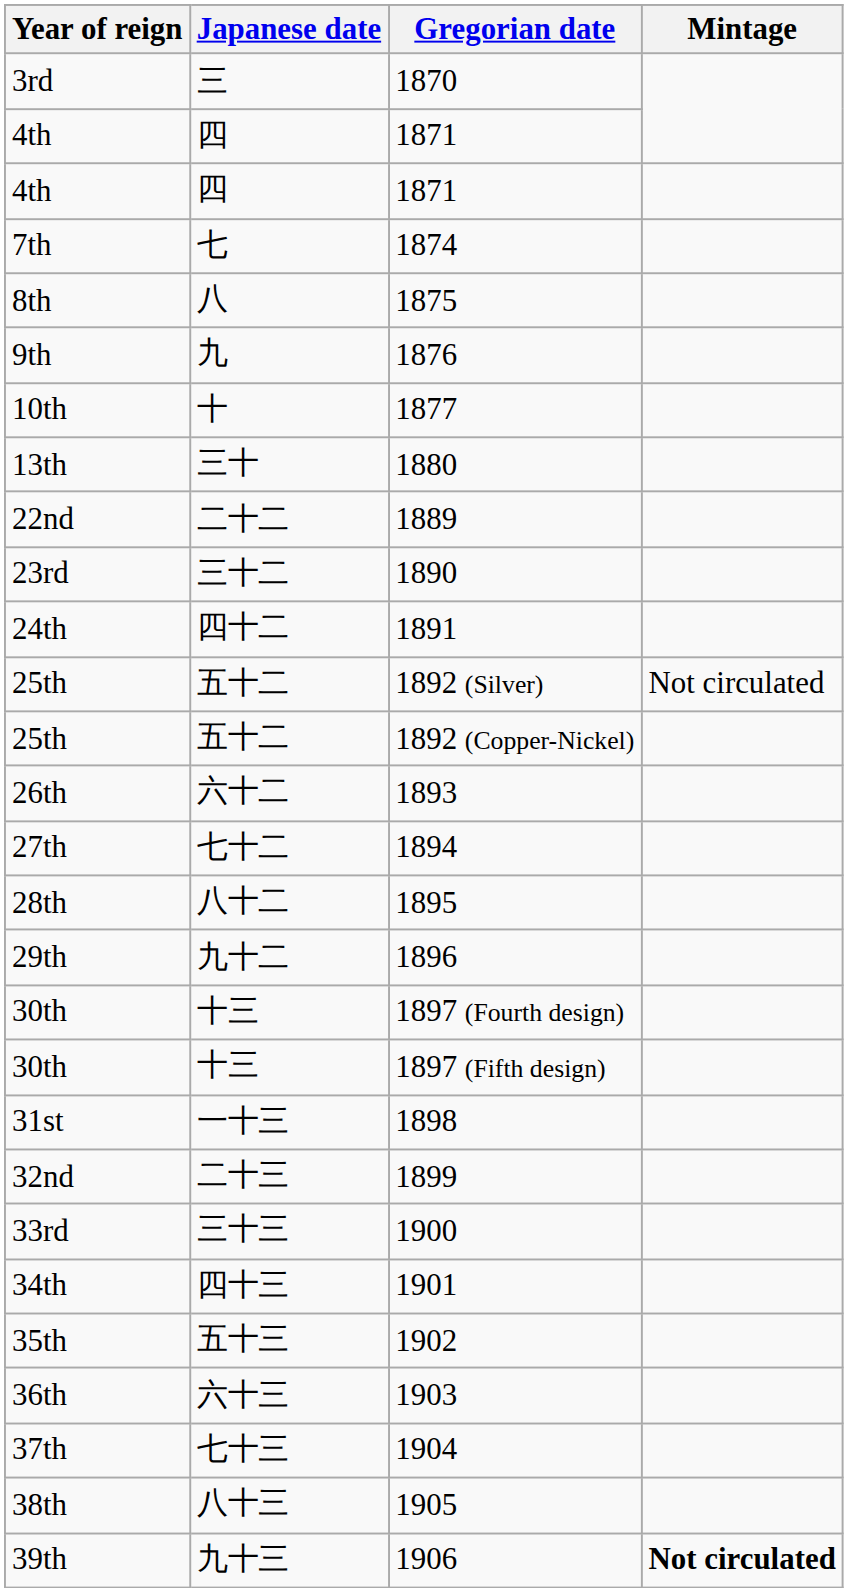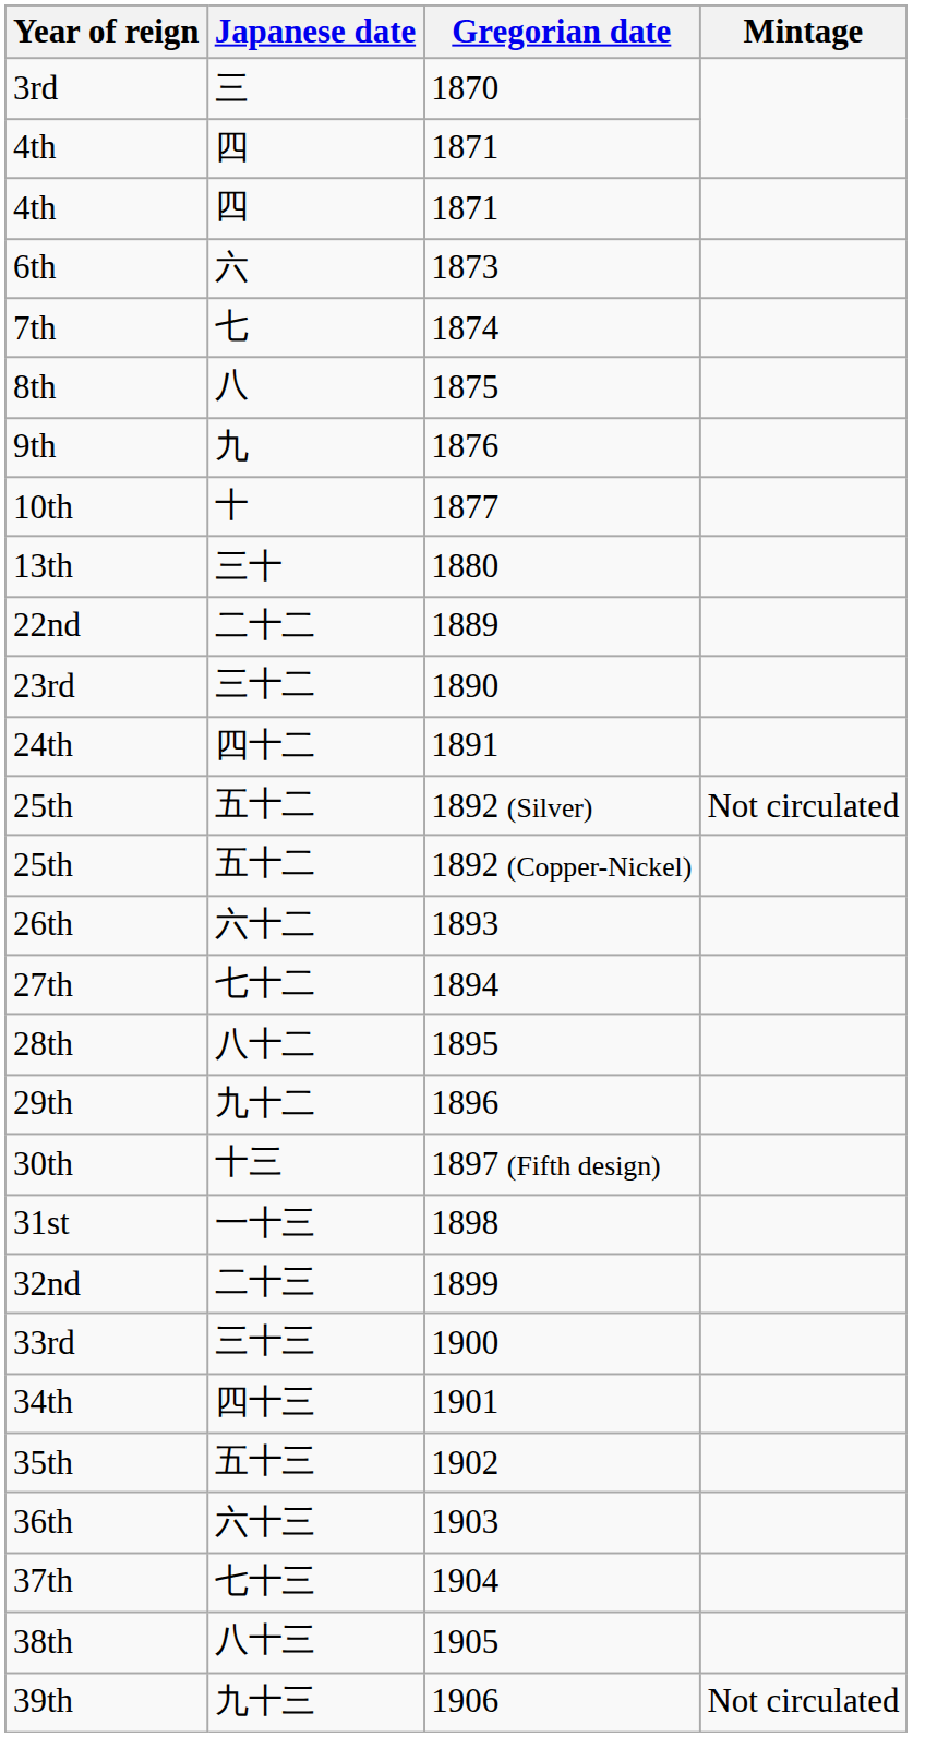 <table class="wikitable sortable">
 <tr>
 <th>Year of reign</th>
 <th class="unsortable"><a href='#'>Japanese date</a></th>
 <th><a href='#'>Gregorian date</a></th>
 <th>Mintage</th>
 </tr>
 <tr>
 <td>3rd</td>
 <td>三</td>
 <td>1870</td>
 <td rowspan=2></td>
 </tr>
 <tr>
 <td>4th</td>
 <td>四</td>
 <td>1871 </td>
 </tr>
 <tr>
 <td>4th</td>
 <td>四</td>
 <td>1871 </td>
+<td></td>
+</tr>
+<tr>
+<td>6th</td>
+<td>六</td>
+<td>1873</td>
 <td></td>
 </tr>
 <tr>
 <td>7th</td>
 <td>七</td>
 <td>1874</td>
 <td></td>
 </tr>
 <tr>
 <td>8th</td>
 <td>八</td>
 <td>1875</td>
 <td></td>
 </tr>
 <tr>
 <td>9th</td>
 <td>九</td>
 <td>1876</td>
 <td></td>
 </tr>
 <tr>
 <td>10th</td>
 <td>十</td>
 <td>1877</td>
 <td></td>
 </tr>
 <tr>
 <td>13th</td>
 <td>三十</td>
 <td>1880</td>
 <td></td>
 </tr>
 <tr>
 <td>22nd</td>
 <td>二十二</td>
 <td>1889</td>
 <td></td>
 </tr>
 <tr>
 <td>23rd</td>
 <td>三十二</td>
 <td>1890</td>
 <td></td>
 </tr>
 <tr>
 <td>24th</td>
 <td>四十二</td>
 <td>1891</td>
 <td></td>
 </tr>
 <tr>
 <td>25th</td>
 <td>五十二</td>
 <td>1892 <small>(Silver)</small></td>
 <td>Not circulated</td>
 </tr>
 <tr>
 <td>25th</td>
 <td>五十二</td>
 <td>1892 <small>(Copper-Nickel)</small></td>
 <td></td>
 </tr>
 <tr>
 <td>26th</td>
 <td>六十二</td>
 <td>1893</td>
 <td></td>
 </tr>
 <tr>
 <td>27th</td>
 <td>七十二</td>
 <td>1894</td>
 <td></td>
 </tr>
 <tr>
 <td>28th</td>
 <td>八十二</td>
 <td>1895</td>
 <td></td>
 </tr>
 <tr>
 <td>29th</td>
 <td>九十二</td>
 <td>1896</td>
 <td></td>
 </tr>
 <tr>
 <td>30th</td>
 <td>十三</td>
-<td>1897 <small>(Fourth design)</small></td>
-<td></td>
-</tr>
-<tr>
-<td>30th</td>
-<td>十三</td>
 <td>1897 <small>(Fifth design)</small></td>
 <td></td>
 </tr>
 <tr>
 <td>31st</td>
 <td>一十三</td>
 <td>1898</td>
 <td></td>
 </tr>
 <tr>
 <td>32nd</td>
 <td>二十三</td>
 <td>1899</td>
 <td></td>
 </tr>
 <tr>
 <td>33rd</td>
 <td>三十三</td>
 <td>1900</td>
 <td></td>
 </tr>
 <tr>
 <td>34th</td>
 <td>四十三</td>
 <td>1901</td>
 <td></td>
 </tr>
 <tr>
 <td>35th</td>
 <td>五十三</td>
 <td>1902</td>
 <td></td>
 </tr>
 <tr>
 <td>36th</td>
 <td>六十三</td>
 <td>1903</td>
 <td></td>
 </tr>
 <tr>
 <td>37th</td>
 <td>七十三</td>
 <td>1904</td>
 <td></td>
 </tr>
 <tr>
 <td>38th</td>
 <td>八十三</td>
 <td>1905</td>
 <td></td>
 </tr>
 <tr>
 <td>39th</td>
 <td>九十三</td>
 <td>1906</td>
-<td><strong>Not circulated</strong></td>
+<td>Not circulated</td>
 </tr>
 </table>
